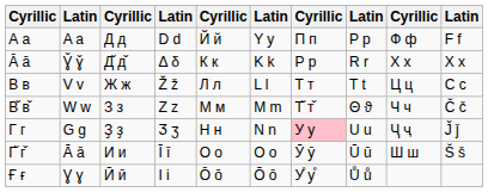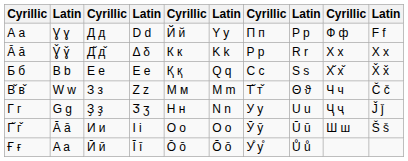 <table class="wikitable">
 <tr>
 <th>Cyrillic</th>
 <th>Latin</th>
 <th>Cyrillic</th>
 <th>Latin</th>
 <th>Cyrillic</th>
 <th>Latin</th>
 <th>Cyrillic</th>
 <th>Latin</th>
 <th>Cyrillic</th>
 <th>Latin</th>
 </tr>
 <tr>
 <td>А а</td>
-<td>A a</td>
+<td>Ɣ ɣ</td>
 <td>Д д</td>
 <td>D d</td>
 <td>Й й</td>
 <td>Y y</td>
 <td>П п</td>
 <td>P p</td>
 <td>Ф ф</td>
 <td>F f</td>
 </tr>
 <tr>
 <td>А̄ а̄</td>
 <td>Ɣ̌ ɣ̌</td>
 <td>Д̌ д̌</td>
 <td>Δ δ</td>
 <td>К к</td>
 <td>K k</td>
 <td>Р р</td>
 <td>R r</td>
 <td>Х х</td>
 <td>X x</td>
 </tr>
 <tr>
-<td>В в</td>
-<td>V v</td>
-<td>Ж ж</td>
-<td>Ž ž</td>
-<td>Л л</td>
-<td>L l</td>
-<td>Т т</td>
-<td>T t</td>
-<td>Ц ц</td>
-<td>C c</td>
+<td>Б б</td>
+<td>B b</td>
+<td>Е е</td>
+<td>E e</td>
+<td>Қ қ</td>
+<td>Q q</td>
+<td>С с</td>
+<td>S s</td>
+<td>Х̌ х̌</td>
+<td>X̌ x̌</td>
 </tr>
 <tr>
 <td>В̌ в̌</td>
 <td>W w</td>
 <td>З з</td>
 <td>Z z</td>
 <td>М м</td>
 <td>M m</td>
 <td>Т̌ т̌</td>
 <td>Θ ϑ</td>
 <td>Ч ч</td>
 <td>Č č</td>
 </tr>
 <tr>
 <td>Г г</td>
 <td>G g</td>
 <td>Ҙ ҙ</td>
 <td>Ӡ ӡ</td>
 <td>Н н</td>
 <td>N n</td>
-<td style="background: pink;">У у</td>
+<td>У у</td>
 <td>U u</td>
 <td>Ҷ ҷ</td>
 <td>J̌ ǰ</td>
 </tr>
 <tr>
 <td>Г̌ г̌</td>
 <td>Ā ā</td>
 <td>И и</td>
-<td>Ī ī</td>
+<td>I i</td>
 <td>О о</td>
 <td>O o</td>
 <td>Ӯ ӯ</td>
 <td>Ū ū</td>
 <td>Ш ш</td>
 <td>Š š</td>
 </tr>
 <tr>
 <td>Ғ ғ</td>
-<td>Ɣ ɣ</td>
+<td>A a</td>
 <td>Ӣ ӣ</td>
-<td>I i</td>
+<td>Ī ī</td>
 <td>О̄ о̄</td>
 <td>Ō ō</td>
 <td>У̊ у̊</td>
 <td>Ů ů</td>
 <td></td>
 <td></td>
 </tr>
 </table>
